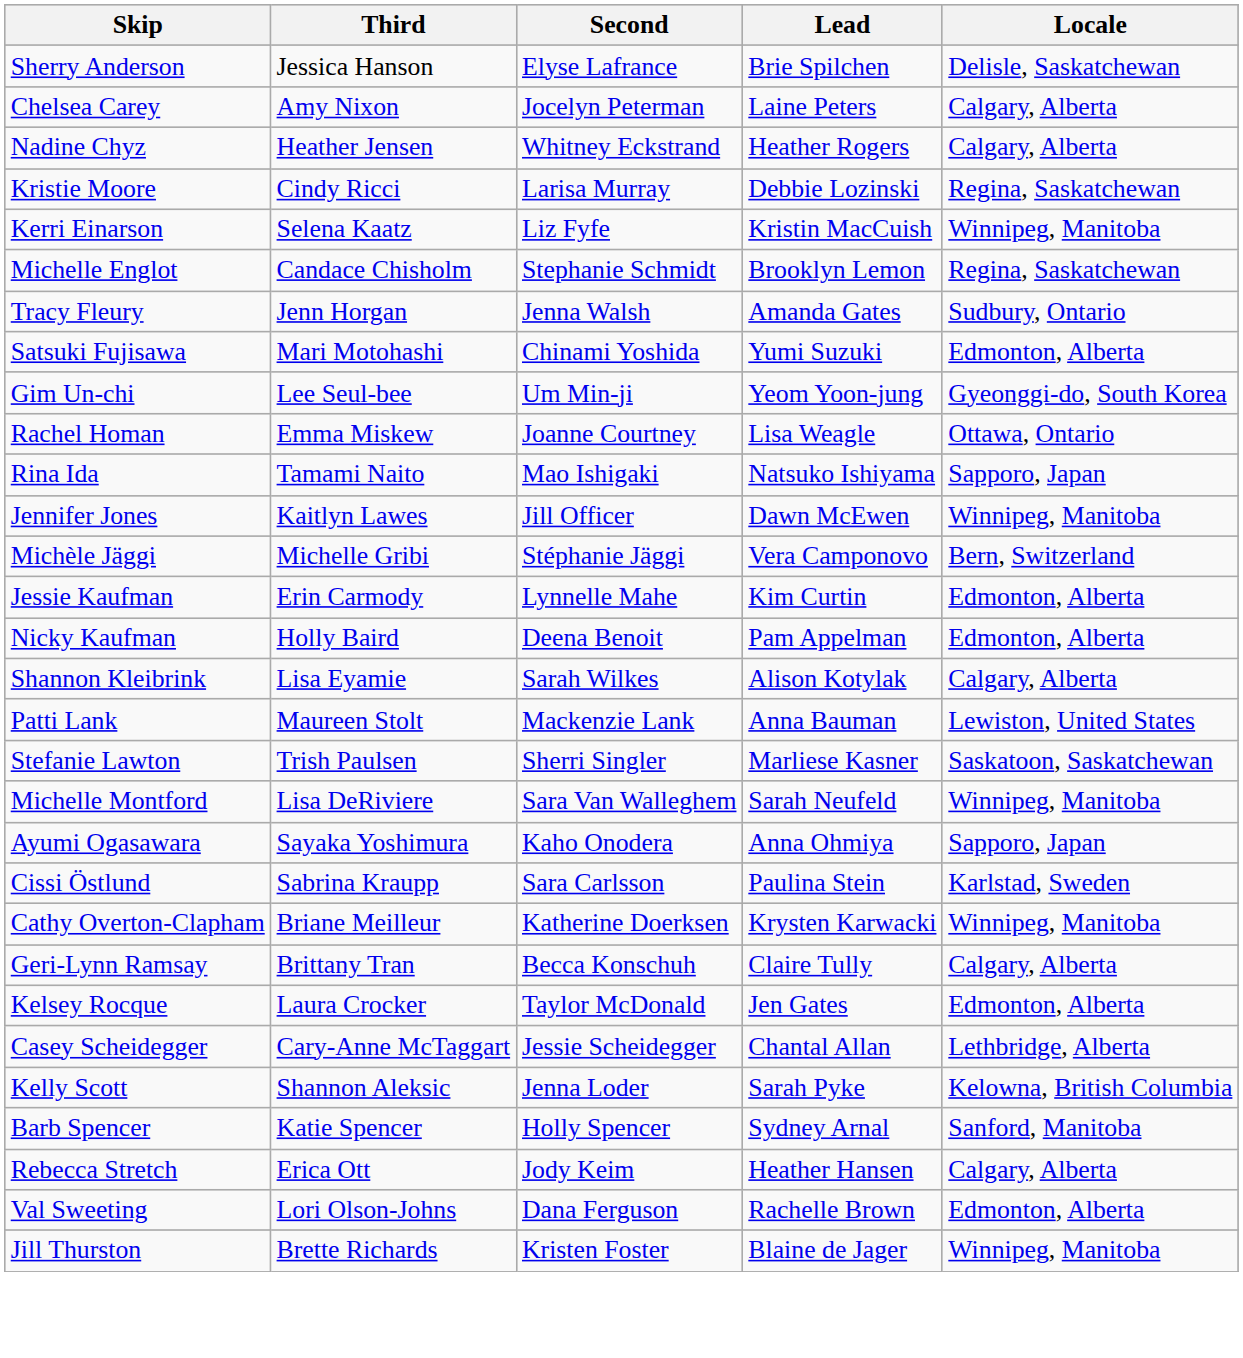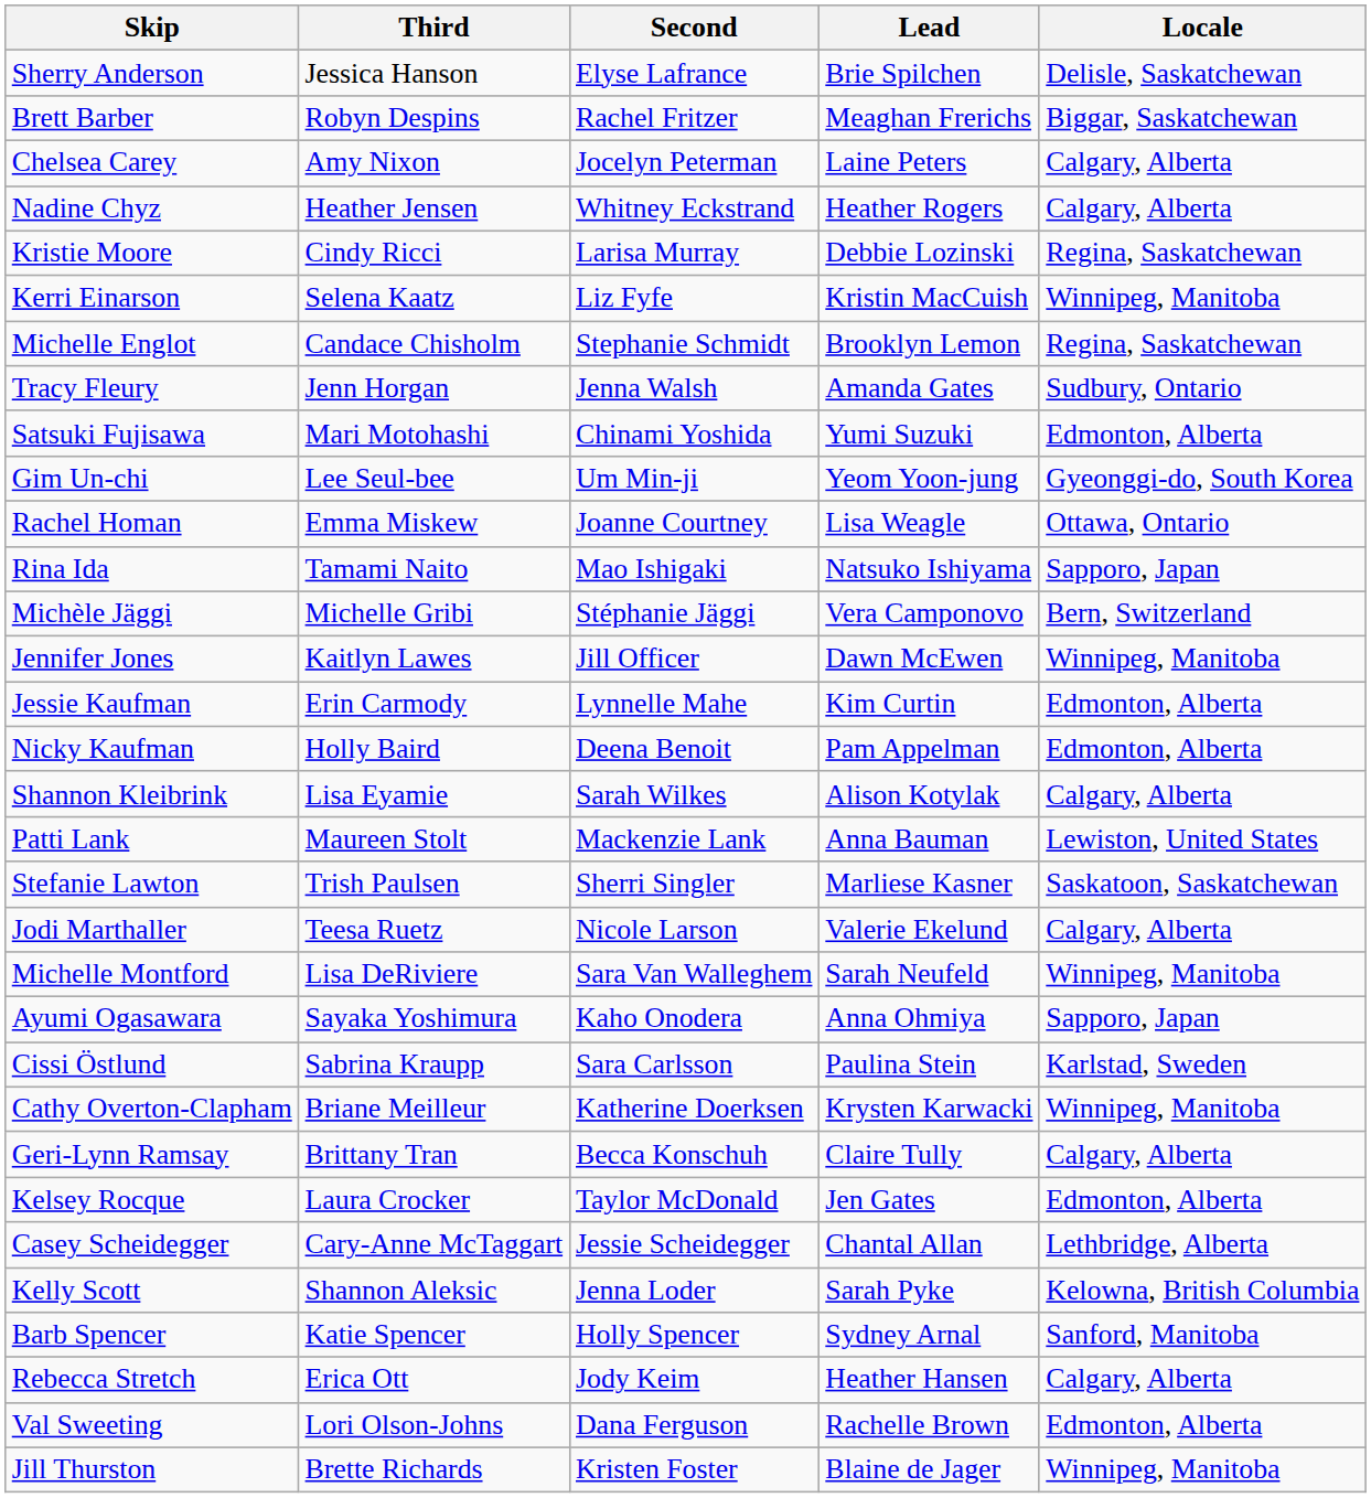 <table class=wikitable>
 <tr>
 <th scope="col">Skip</th>
 <th scope="col">Third</th>
 <th scope="col">Second</th>
 <th scope="col">Lead</th>
 <th scope="col">Locale</th>
 </tr>
 <tr>
 <td><a href='#'>Sherry Anderson</a></td>
 <td>Jessica Hanson</td>
 <td><a href='#'>Elyse Lafrance</a></td>
 <td><a href='#'>Brie Spilchen</a></td>
 <td> <a href='#'>Delisle</a>, <a href='#'>Saskatchewan</a></td>
+</tr>
+<tr>
+<td><a href='#'>Brett Barber</a></td>
+<td><a href='#'>Robyn Despins</a></td>
+<td><a href='#'>Rachel Fritzer</a></td>
+<td><a href='#'>Meaghan Frerichs</a></td>
+<td> <a href='#'>Biggar</a>, <a href='#'>Saskatchewan</a></td>
 </tr>
 <tr>
 <td><a href='#'>Chelsea Carey</a></td>
 <td><a href='#'>Amy Nixon</a></td>
 <td><a href='#'>Jocelyn Peterman</a></td>
 <td><a href='#'>Laine Peters</a></td>
 <td> <a href='#'>Calgary</a>, <a href='#'>Alberta</a></td>
 </tr>
 <tr>
 <td><a href='#'>Nadine Chyz</a></td>
 <td><a href='#'>Heather Jensen</a></td>
 <td><a href='#'>Whitney Eckstrand</a></td>
 <td><a href='#'>Heather Rogers</a></td>
 <td> <a href='#'>Calgary</a>, <a href='#'>Alberta</a></td>
 </tr>
 <tr>
 <td><a href='#'>Kristie Moore</a></td>
 <td><a href='#'>Cindy Ricci</a></td>
 <td><a href='#'>Larisa Murray</a></td>
 <td><a href='#'>Debbie Lozinski</a></td>
 <td> <a href='#'>Regina</a>, <a href='#'>Saskatchewan</a></td>
 </tr>
 <tr>
 <td><a href='#'>Kerri Einarson</a></td>
 <td><a href='#'>Selena Kaatz</a></td>
 <td><a href='#'>Liz Fyfe</a></td>
 <td><a href='#'>Kristin MacCuish</a></td>
 <td> <a href='#'>Winnipeg</a>, <a href='#'>Manitoba</a></td>
 </tr>
 <tr>
 <td><a href='#'>Michelle Englot</a></td>
 <td><a href='#'>Candace Chisholm</a></td>
 <td><a href='#'>Stephanie Schmidt</a></td>
 <td><a href='#'>Brooklyn Lemon</a></td>
 <td> <a href='#'>Regina</a>, <a href='#'>Saskatchewan</a></td>
 </tr>
 <tr>
 <td><a href='#'>Tracy Fleury</a></td>
 <td><a href='#'>Jenn Horgan</a></td>
 <td><a href='#'>Jenna Walsh</a></td>
 <td><a href='#'>Amanda Gates</a></td>
 <td> <a href='#'>Sudbury</a>, <a href='#'>Ontario</a></td>
 </tr>
 <tr>
 <td><a href='#'>Satsuki Fujisawa</a></td>
 <td><a href='#'>Mari Motohashi</a></td>
 <td><a href='#'>Chinami Yoshida</a></td>
 <td><a href='#'>Yumi Suzuki</a></td>
 <td> <a href='#'>Edmonton</a>, <a href='#'>Alberta</a></td>
 </tr>
 <tr>
 <td><a href='#'>Gim Un-chi</a></td>
 <td><a href='#'>Lee Seul-bee</a></td>
 <td><a href='#'>Um Min-ji</a></td>
 <td><a href='#'>Yeom Yoon-jung</a></td>
 <td> <a href='#'>Gyeonggi-do</a>, <a href='#'>South Korea</a></td>
 </tr>
 <tr>
 <td><a href='#'>Rachel Homan</a></td>
 <td><a href='#'>Emma Miskew</a></td>
 <td><a href='#'>Joanne Courtney</a></td>
 <td><a href='#'>Lisa Weagle</a></td>
 <td> <a href='#'>Ottawa</a>, <a href='#'>Ontario</a></td>
 </tr>
 <tr>
 <td><a href='#'>Rina Ida</a></td>
 <td><a href='#'>Tamami Naito</a></td>
 <td><a href='#'>Mao Ishigaki</a></td>
 <td><a href='#'>Natsuko Ishiyama</a></td>
 <td> <a href='#'>Sapporo</a>, <a href='#'>Japan</a></td>
 </tr>
 <tr>
+<td><a href='#'>Michèle Jäggi</a></td>
+<td><a href='#'>Michelle Gribi</a></td>
+<td><a href='#'>Stéphanie Jäggi</a></td>
+<td><a href='#'>Vera Camponovo</a></td>
+<td> <a href='#'>Bern</a>, <a href='#'>Switzerland</a></td>
+</tr>
+<tr>
 <td><a href='#'>Jennifer Jones</a></td>
 <td><a href='#'>Kaitlyn Lawes</a></td>
 <td><a href='#'>Jill Officer</a></td>
 <td><a href='#'>Dawn McEwen</a></td>
 <td> <a href='#'>Winnipeg</a>, <a href='#'>Manitoba</a></td>
-</tr>
-<tr>
-<td><a href='#'>Michèle Jäggi</a></td>
-<td><a href='#'>Michelle Gribi</a></td>
-<td><a href='#'>Stéphanie Jäggi</a></td>
-<td><a href='#'>Vera Camponovo</a></td>
-<td> <a href='#'>Bern</a>, <a href='#'>Switzerland</a></td>
 </tr>
 <tr>
 <td><a href='#'>Jessie Kaufman</a></td>
 <td><a href='#'>Erin Carmody</a></td>
 <td><a href='#'>Lynnelle Mahe</a></td>
 <td><a href='#'>Kim Curtin</a></td>
 <td> <a href='#'>Edmonton</a>, <a href='#'>Alberta</a></td>
 </tr>
 <tr>
 <td><a href='#'>Nicky Kaufman</a></td>
 <td><a href='#'>Holly Baird</a></td>
 <td><a href='#'>Deena Benoit</a></td>
 <td><a href='#'>Pam Appelman</a></td>
 <td> <a href='#'>Edmonton</a>, <a href='#'>Alberta</a></td>
 </tr>
 <tr>
 <td><a href='#'>Shannon Kleibrink</a></td>
 <td><a href='#'>Lisa Eyamie</a></td>
 <td><a href='#'>Sarah Wilkes</a></td>
 <td><a href='#'>Alison Kotylak</a></td>
 <td> <a href='#'>Calgary</a>, <a href='#'>Alberta</a></td>
 </tr>
 <tr>
 <td><a href='#'>Patti Lank</a></td>
 <td><a href='#'>Maureen Stolt</a></td>
 <td><a href='#'>Mackenzie Lank</a></td>
 <td><a href='#'>Anna Bauman</a></td>
 <td> <a href='#'>Lewiston</a>, <a href='#'>United States</a></td>
 </tr>
 <tr>
 <td><a href='#'>Stefanie Lawton</a></td>
 <td><a href='#'>Trish Paulsen</a></td>
 <td><a href='#'>Sherri Singler</a></td>
 <td><a href='#'>Marliese Kasner</a></td>
 <td> <a href='#'>Saskatoon</a>, <a href='#'>Saskatchewan</a></td>
+</tr>
+<tr>
+<td><a href='#'>Jodi Marthaller</a></td>
+<td><a href='#'>Teesa Ruetz</a></td>
+<td><a href='#'>Nicole Larson</a></td>
+<td><a href='#'>Valerie Ekelund</a></td>
+<td> <a href='#'>Calgary</a>, <a href='#'>Alberta</a></td>
 </tr>
 <tr>
 <td><a href='#'>Michelle Montford</a></td>
 <td><a href='#'>Lisa DeRiviere</a></td>
 <td><a href='#'>Sara Van Walleghem</a></td>
 <td><a href='#'>Sarah Neufeld</a></td>
 <td> <a href='#'>Winnipeg</a>, <a href='#'>Manitoba</a></td>
 </tr>
 <tr>
 <td><a href='#'>Ayumi Ogasawara</a></td>
 <td><a href='#'>Sayaka Yoshimura</a></td>
 <td><a href='#'>Kaho Onodera</a></td>
 <td><a href='#'>Anna Ohmiya</a></td>
 <td> <a href='#'>Sapporo</a>, <a href='#'>Japan</a></td>
 </tr>
 <tr>
 <td><a href='#'>Cissi Östlund</a></td>
 <td><a href='#'>Sabrina Kraupp</a></td>
 <td><a href='#'>Sara Carlsson</a></td>
 <td><a href='#'>Paulina Stein</a></td>
 <td> <a href='#'>Karlstad</a>, <a href='#'>Sweden</a></td>
 </tr>
 <tr>
 <td><a href='#'>Cathy Overton-Clapham</a></td>
 <td><a href='#'>Briane Meilleur</a></td>
 <td><a href='#'>Katherine Doerksen</a></td>
 <td><a href='#'>Krysten Karwacki</a></td>
 <td> <a href='#'>Winnipeg</a>, <a href='#'>Manitoba</a></td>
 </tr>
 <tr>
 <td><a href='#'>Geri-Lynn Ramsay</a></td>
 <td><a href='#'>Brittany Tran</a></td>
 <td><a href='#'>Becca Konschuh</a></td>
 <td><a href='#'>Claire Tully</a></td>
 <td> <a href='#'>Calgary</a>, <a href='#'>Alberta</a></td>
 </tr>
 <tr>
 <td><a href='#'>Kelsey Rocque</a></td>
 <td><a href='#'>Laura Crocker</a></td>
 <td><a href='#'>Taylor McDonald</a></td>
 <td><a href='#'>Jen Gates</a></td>
 <td> <a href='#'>Edmonton</a>, <a href='#'>Alberta</a></td>
 </tr>
 <tr>
 <td><a href='#'>Casey Scheidegger</a></td>
 <td><a href='#'>Cary-Anne McTaggart</a></td>
 <td><a href='#'>Jessie Scheidegger</a></td>
 <td><a href='#'>Chantal Allan</a></td>
 <td> <a href='#'>Lethbridge</a>, <a href='#'>Alberta</a></td>
 </tr>
 <tr>
 <td><a href='#'>Kelly Scott</a></td>
 <td><a href='#'>Shannon Aleksic</a></td>
 <td><a href='#'>Jenna Loder</a></td>
 <td><a href='#'>Sarah Pyke</a></td>
 <td> <a href='#'>Kelowna</a>, <a href='#'>British Columbia</a></td>
 </tr>
 <tr>
 <td><a href='#'>Barb Spencer</a></td>
 <td><a href='#'>Katie Spencer</a></td>
 <td><a href='#'>Holly Spencer</a></td>
 <td><a href='#'>Sydney Arnal</a></td>
 <td> <a href='#'>Sanford</a>, <a href='#'>Manitoba</a></td>
 </tr>
 <tr>
 <td><a href='#'>Rebecca Stretch</a></td>
 <td><a href='#'>Erica Ott</a></td>
 <td><a href='#'>Jody Keim</a></td>
 <td><a href='#'>Heather Hansen</a></td>
 <td> <a href='#'>Calgary</a>, <a href='#'>Alberta</a></td>
 </tr>
 <tr>
 <td><a href='#'>Val Sweeting</a></td>
 <td><a href='#'>Lori Olson-Johns</a></td>
 <td><a href='#'>Dana Ferguson</a></td>
 <td><a href='#'>Rachelle Brown</a></td>
 <td> <a href='#'>Edmonton</a>, <a href='#'>Alberta</a></td>
 </tr>
 <tr>
 <td><a href='#'>Jill Thurston</a></td>
 <td><a href='#'>Brette Richards</a></td>
 <td><a href='#'>Kristen Foster</a></td>
 <td><a href='#'>Blaine de Jager</a></td>
 <td> <a href='#'>Winnipeg</a>, <a href='#'>Manitoba</a></td>
 </tr>
 </table>
